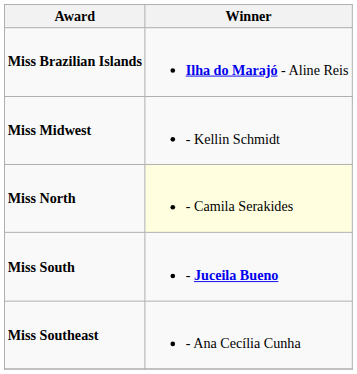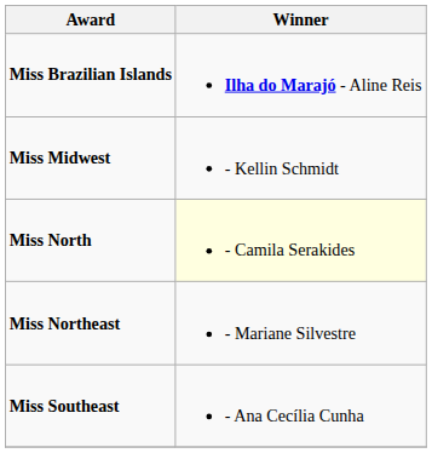 <table class="wikitable sortable" style="font-size:95%;">
 <tr>
 <th>Award</th>
 <th>Winner</th>
 </tr>
 <tr>
 <td><strong>Miss Brazilian Islands</strong></td>
 <td><br><ul><li><strong> <a href='#'>Ilha do Marajó</a></strong> - Aline Reis</li></ul></td>
 </tr>
 <tr>
 <td><strong>Miss Midwest</strong></td>
 <td><br><ul><li><strong></strong> - Kellin Schmidt</li></ul></td>
 </tr>
 <tr>
 <td><strong>Miss North</strong></td>
 <td style="background: lightyellow;"><br><ul><li><strong></strong> - Camila Serakides</li></ul></td>
 </tr>
 <tr>
-<td><strong>Miss South</strong></td>
-<td><br><ul><li><strong></strong> - <strong><a href='#'>Juceila Bueno</a></strong></li></ul></td>
+<td><strong>Miss Northeast</strong></td>
+<td><br><ul><li><strong></strong> - Mariane Silvestre</li></ul></td>
 </tr>
 <tr>
 <td><strong>Miss Southeast</strong></td>
 <td><br><ul><li><strong></strong> - Ana Cecília Cunha</li></ul></td>
 </tr>
 <tr>
 </tr>
 </table>
